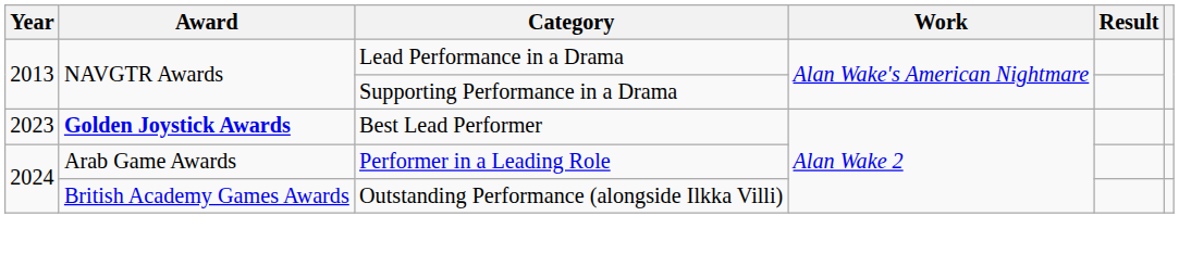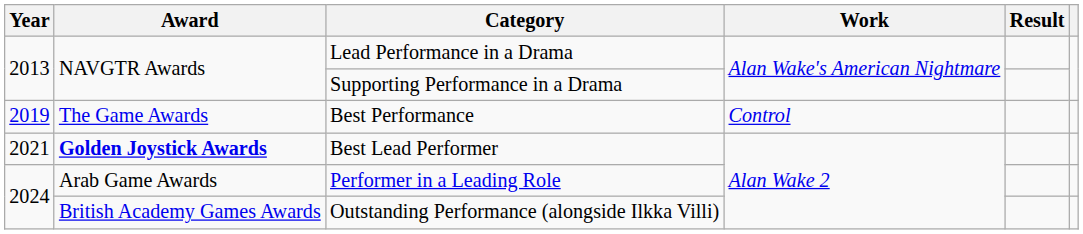 <table class="wikitable sortable">
 <tr>
 <th>Year</th>
 <th>Award</th>
 <th>Category</th>
 <th>Work</th>
 <th>Result</th>
 <th class="unsortable"></th>
 </tr>
 <tr>
 <td rowspan="2">2013</td>
 <td rowspan="2">NAVGTR Awards</td>
 <td>Lead Performance in a Drama </td>
 <td rowspan="2"><em><a href='#'>Alan Wake's American Nightmare</a></em></td>
 <td></td>
 <td rowspan="2"></td>
 </tr>
 <tr>
 <td>Supporting Performance in a Drama </td>
 <td></td>
 </tr>
 <tr>
-<td>2023</td>
+<td><a href='#'>2019</a></td>
+<td><a href='#'>The Game Awards</a></td>
+<td>Best Performance </td>
+<td><em><a href='#'>Control</a></em></td>
+<td></td>
+<td></td>
+</tr>
+<tr>
+<td>2021</td>
 <td><strong><a href='#'>Golden Joystick Awards</a></strong></td>
 <td>Best Lead Performer </td>
 <td rowspan="3"><em><a href='#'>Alan Wake 2</a></em></td>
 <td></td>
 <td></td>
 </tr>
 <tr>
 <td rowspan="2">2024</td>
 <td>Arab Game Awards</td>
 <td><a href='#'>Performer in a Leading Role</a></td>
 <td></td>
 <td style="text-align:center;"></td>
 </tr>
 <tr>
 <td><a href='#'>British Academy Games Awards</a></td>
 <td>Outstanding Performance (alongside Ilkka Villi)</td>
 <td></td>
 <td></td>
 </tr>
 </table>
